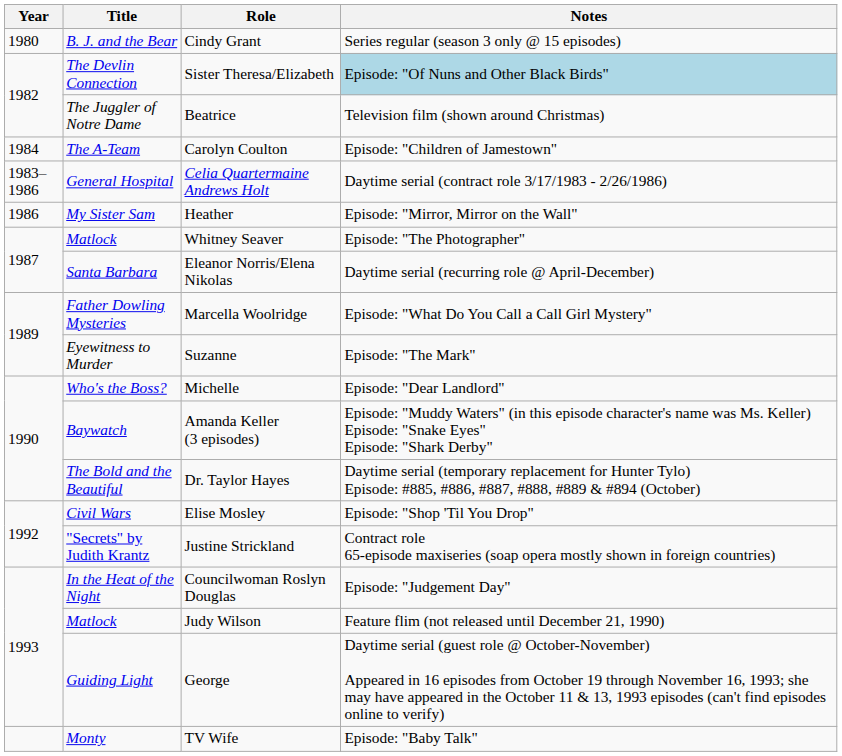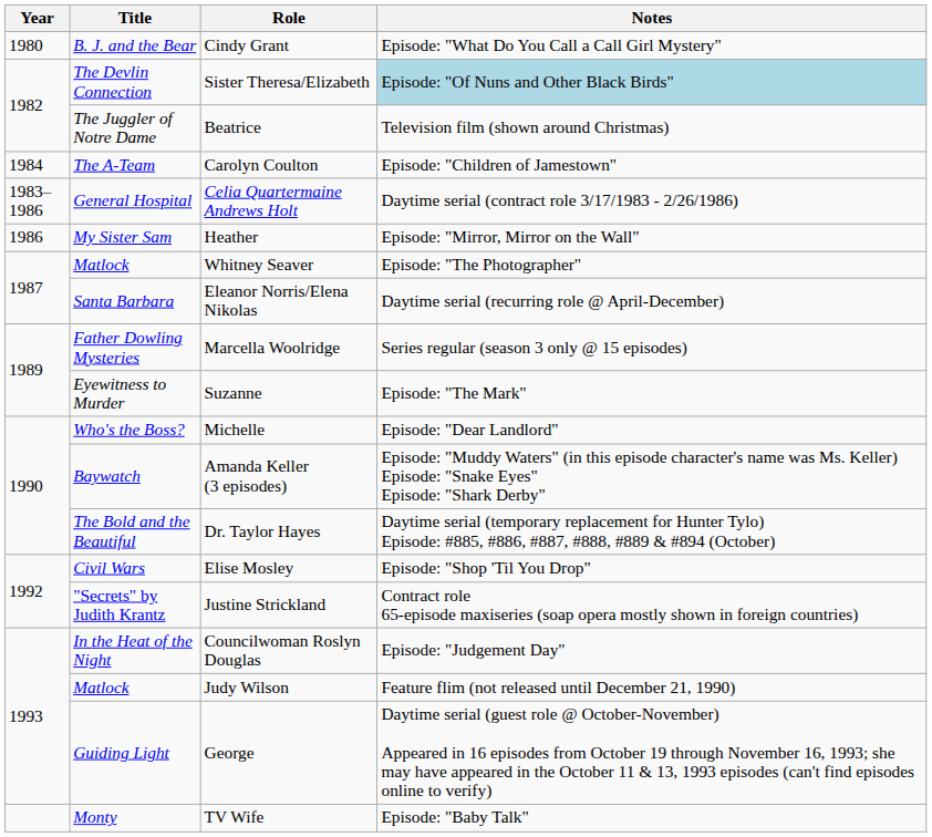 <table class="wikitable sortable">
 <tr>
 <th>Year</th>
 <th>Title</th>
 <th>Role</th>
 <th>Notes</th>
 </tr>
 <tr>
 <td>1980</td>
 <td><em><a href='#'>B. J. and the Bear</a></em></td>
 <td>Cindy Grant</td>
-<td>Series regular (season 3 only @ 15 episodes)</td>
+<td>Episode: "What Do You Call a Call Girl Mystery"</td>
 </tr>
 <tr>
 <td rowspan=2>1982</td>
 <td><em><a href='#'>The Devlin Connection</a></em></td>
 <td>Sister Theresa/Elizabeth</td>
 <td style="background: lightblue;">Episode: "Of Nuns and Other Black Birds"</td>
 </tr>
 <tr>
 <td><em>The Juggler of Notre Dame</em></td>
 <td>Beatrice</td>
 <td>Television film (shown around Christmas)</td>
 </tr>
 <tr>
 <td>1984</td>
 <td><em><a href='#'>The A-Team</a></em></td>
 <td>Carolyn Coulton</td>
 <td>Episode: "Children of Jamestown"</td>
 </tr>
 <tr>
 <td>1983–1986</td>
 <td><em><a href='#'>General Hospital</a></em></td>
 <td><em><a href='#'>Celia Quartermaine Andrews Holt</a></em></td>
 <td>Daytime serial (contract role 3/17/1983 - 2/26/1986)</td>
 </tr>
 <tr>
 <td>1986</td>
 <td><em><a href='#'>My Sister Sam</a></em></td>
 <td>Heather</td>
 <td>Episode: "Mirror, Mirror on the Wall"</td>
 </tr>
 <tr>
 <td rowspan=2>1987</td>
 <td><a href='#'><em>Matlock</em></a></td>
 <td>Whitney Seaver</td>
 <td>Episode: "The Photographer"</td>
 </tr>
 <tr>
 <td><a href='#'><em>Santa Barbara</em></a></td>
 <td>Eleanor Norris/Elena Nikolas</td>
 <td>Daytime serial (recurring role @ April-December)</td>
 </tr>
 <tr>
 <td rowspan=2>1989</td>
 <td><em><a href='#'>Father Dowling Mysteries</a></em></td>
 <td>Marcella Woolridge</td>
-<td>Episode: "What Do You Call a Call Girl Mystery"</td>
+<td>Series regular (season 3 only @ 15 episodes)</td>
 </tr>
 <tr>
 <td><em>Eyewitness to Murder</em></td>
 <td>Suzanne</td>
 <td>Episode: "The Mark"</td>
 </tr>
 <tr>
 <td rowspan=3>1990</td>
 <td><em><a href='#'>Who's the Boss?</a></em></td>
 <td>Michelle</td>
 <td>Episode: "Dear Landlord"</td>
 </tr>
 <tr>
 <td><em><a href='#'>Baywatch</a></em></td>
 <td>Amanda Keller<br>(3 episodes)</td>
 <td>Episode: "Muddy Waters" (in this episode character's name was Ms. Keller)<br>Episode: "Snake Eyes"<br>Episode: "Shark Derby"</td>
 </tr>
 <tr>
 <td><em><a href='#'>The Bold and the Beautiful</a></em></td>
 <td>Dr. Taylor Hayes</td>
 <td>Daytime serial (temporary replacement for Hunter Tylo)<br>Episode: #885, #886, #887, #888, #889 & #894 (October)</td>
 </tr>
 <tr>
 <td rowspan=2>1992</td>
 <td><a href='#'><em>Civil Wars</em></a></td>
 <td>Elise Mosley</td>
 <td>Episode: "Shop 'Til You Drop"</td>
 </tr>
 <tr>
 <td><a href='#'>"Secrets" by Judith Krantz</a></td>
 <td>Justine Strickland</td>
 <td>Contract role<br>65-episode maxiseries (soap opera mostly shown in foreign countries)</td>
 </tr>
 <tr>
 <td rowspan=3>1993</td>
 <td><a href='#'><em>In the Heat of the Night</em></a></td>
 <td>Councilwoman Roslyn Douglas</td>
 <td>Episode: "Judgement Day"</td>
 </tr>
 <tr>
 <td><a href='#'><em>Matlock</em></a></td>
 <td>Judy Wilson</td>
 <td>Feature flim (not released until December 21, 1990)</td>
 </tr>
 <tr>
 <td><em><a href='#'>Guiding Light</a></em></td>
 <td>George</td>
 <td>Daytime serial (guest role @ October-November)<br><br>Appeared in 16 episodes from October 19 through November 16, 1993; she may have appeared in the October 11 & 13, 1993 episodes (can't find episodes online to verify)</td>
 </tr>
 <tr>
 <td></td>
 <td><a href='#'><em>Monty</em></a></td>
 <td>TV Wife</td>
 <td>Episode: "Baby Talk"</td>
 </tr>
 </table>
